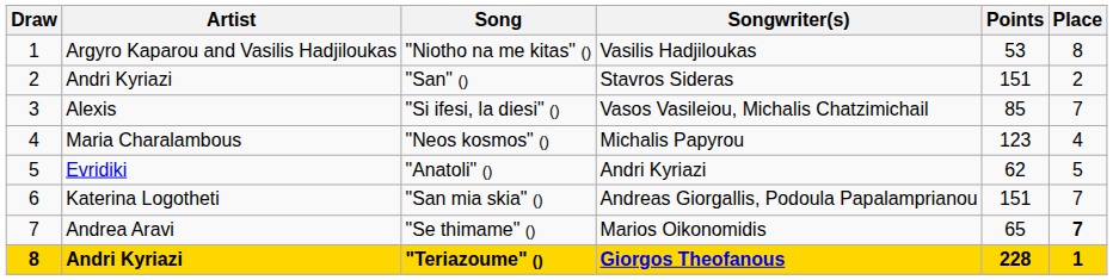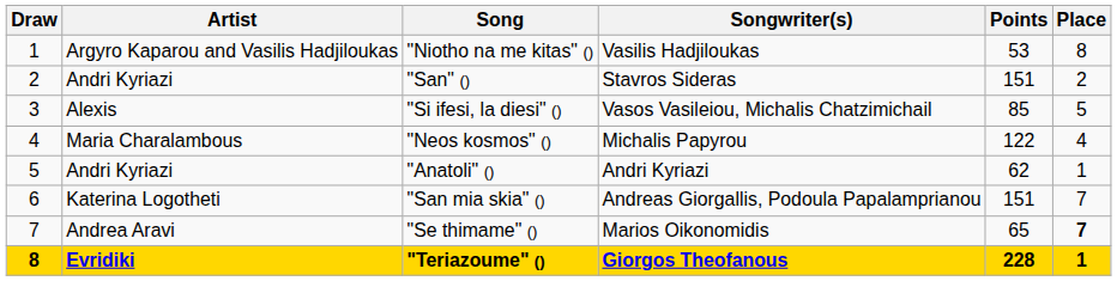 <table class="sortable wikitable" style="margin: 1em auto 1em auto; text-align:center">
 <tr>
 <th>Draw</th>
 <th>Artist</th>
 <th>Song</th>
 <th>Songwriter(s)</th>
 <th>Points</th>
 <th>Place</th>
 </tr>
 <tr>
 <td>1</td>
 <td align="left">Argyro Kaparou and Vasilis Hadjiloukas</td>
 <td align="left">"Niotho na me kitas" <small>()</small></td>
 <td align="left">Vasilis Hadjiloukas</td>
 <td>53</td>
 <td>8</td>
 </tr>
 <tr>
 <td>2</td>
 <td align="left">Andri Kyriazi</td>
 <td align="left">"San" <small>()</small></td>
 <td align="left">Stavros Sideras</td>
 <td>151</td>
 <td>2</td>
 </tr>
 <tr>
 <td>3</td>
 <td align="left">Alexis</td>
 <td align="left">"Si ifesi, la diesi" <small>()</small></td>
 <td align="left">Vasos Vasileiou, Michalis Chatzimichail</td>
 <td>85</td>
-<td>7</td>
+<td>5</td>
 </tr>
 <tr>
 <td>4</td>
 <td align="left">Maria Charalambous</td>
 <td align="left">"Neos kosmos" <small>()</small></td>
 <td align="left">Michalis Papyrou</td>
-<td>123</td>
+<td>122</td>
 <td>4</td>
 </tr>
 <tr>
 <td>5</td>
-<td align="left"><a href='#'>Evridiki</a></td>
+<td align="left">Andri Kyriazi</td>
 <td align="left">"Anatoli" <small>()</small></td>
 <td align="left">Andri Kyriazi</td>
 <td>62</td>
-<td>5</td>
+<td>1</td>
 </tr>
 <tr>
 <td>6</td>
 <td align="left">Katerina Logotheti</td>
 <td align="left">"San mia skia" <small>()</small></td>
 <td align="left">Andreas Giorgallis, Podoula Papalamprianou</td>
 <td>151</td>
 <td>7</td>
 </tr>
 <tr>
 <td>7</td>
 <td align="left">Andrea Aravi</td>
 <td align="left">"Se thimame" <small>()</small></td>
 <td align="left">Marios Oikonomidis</td>
 <td>65</td>
 <td><strong>7</strong></td>
 </tr>
 <tr style="font-weight:bold; background:gold;">
 <td>8</td>
-<td align="left">Andri Kyriazi</td>
+<td align="left"><a href='#'>Evridiki</a></td>
 <td align="left">"Teriazoume" <small>()</small></td>
 <td align="left"><a href='#'>Giorgos Theofanous</a></td>
 <td>228</td>
 <td>1</td>
 </tr>
 </table>
